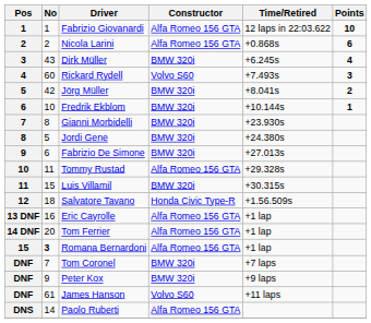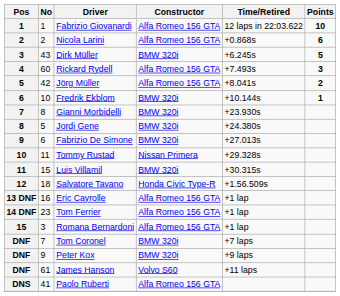 <table class="wikitable" style="font-size: 80%;">
 <tr>
 <th>Pos</th>
 <th>No</th>
 <th>Driver</th>
 <th>Constructor</th>
 <th>Time/Retired</th>
 <th>Points</th>
 </tr>
 <tr>
 <th>1</th>
 <td>1</td>
 <td> <a href='#'>Fabrizio Giovanardi</a></td>
 <td><a href='#'>Alfa Romeo 156 GTA</a></td>
 <td>12 laps in 22:03.622</td>
 <td style="text-align:center"><strong>10</strong></td>
 </tr>
 <tr>
 <th>2</th>
 <td>2</td>
 <td> <a href='#'>Nicola Larini</a></td>
 <td><a href='#'>Alfa Romeo 156 GTA</a></td>
 <td>+0.868s</td>
 <td style="text-align:center"><strong>6</strong></td>
 </tr>
 <tr>
 <th>3</th>
 <td>43</td>
 <td> <a href='#'>Dirk Müller</a></td>
 <td><a href='#'>BMW 320i</a></td>
 <td>+6.245s</td>
-<td style="text-align:center"><strong>4</strong></td>
+<td style="text-align:center"><strong>5</strong></td>
 </tr>
 <tr>
 <th>4</th>
 <td>60</td>
 <td> <a href='#'>Rickard Rydell</a></td>
-<td><a href='#'>Volvo S60</a></td>
+<td><a href='#'>Alfa Romeo 156 GTA</a></td>
 <td>+7.493s</td>
 <td style="text-align:center"><strong>3</strong></td>
 </tr>
 <tr>
 <th>5</th>
 <td>42</td>
 <td> <a href='#'>Jörg Müller</a></td>
-<td><a href='#'>BMW 320i</a></td>
+<td><a href='#'>Alfa Romeo 156 GTA</a></td>
 <td>+8.041s</td>
 <td style="text-align:center"><strong>2</strong></td>
 </tr>
 <tr>
 <th>6</th>
 <td>10</td>
 <td> <a href='#'>Fredrik Ekblom</a></td>
 <td><a href='#'>BMW 320i</a></td>
 <td>+10.144s</td>
 <td style="text-align:center"><strong>1</strong></td>
 </tr>
 <tr>
 <th>7</th>
 <td>8</td>
 <td> <a href='#'>Gianni Morbidelli</a></td>
 <td><a href='#'>BMW 320i</a></td>
 <td>+23.930s</td>
 <td></td>
 </tr>
 <tr>
 <th>8</th>
 <td>5</td>
 <td> <a href='#'>Jordi Gene</a></td>
 <td><a href='#'>BMW 320i</a></td>
 <td>+24.380s</td>
 <td></td>
 </tr>
 <tr>
 <th>9</th>
 <td>6</td>
 <td> <a href='#'>Fabrizio De Simone</a></td>
 <td><a href='#'>BMW 320i</a></td>
 <td>+27.013s</td>
 <td></td>
 </tr>
 <tr>
 <th>10</th>
 <td>11</td>
 <td> <a href='#'>Tommy Rustad</a></td>
-<td><a href='#'>Alfa Romeo 156 GTA</a></td>
+<td><a href='#'>Nissan Primera</a></td>
 <td>+29.328s</td>
 <td></td>
 </tr>
 <tr>
 <th>11</th>
 <td>15</td>
 <td> <a href='#'>Luis Villamil</a></td>
 <td><a href='#'>BMW 320i</a></td>
 <td>+30.315s</td>
 <td></td>
 </tr>
 <tr>
 <th>12</th>
 <td>18</td>
 <td> <a href='#'>Salvatore Tavano</a></td>
 <td><a href='#'>Honda Civic Type-R</a></td>
 <td>+1.56.509s</td>
 <td></td>
 </tr>
 <tr>
 <th>13 DNF</th>
 <td>16</td>
 <td> <a href='#'>Eric Cayrolle</a></td>
 <td><a href='#'>Alfa Romeo 156 GTA</a></td>
 <td>+1 lap</td>
 <td></td>
 </tr>
 <tr>
 <th>14 DNF</th>
-<td>20</td>
+<td>23</td>
 <td> <a href='#'>Tom Ferrier</a></td>
 <td><a href='#'>Alfa Romeo 156 GTA</a></td>
 <td>+1 lap</td>
 <td></td>
 </tr>
 <tr>
 <th>15</th>
-<td><strong>3</strong></td>
+<td>3</td>
 <td> <a href='#'>Romana Bernardoni</a></td>
 <td><a href='#'>Alfa Romeo 156 GTA</a></td>
 <td>+1 lap</td>
 <td></td>
 </tr>
 <tr>
 <th>DNF</th>
 <td>7</td>
 <td> <a href='#'>Tom Coronel</a></td>
 <td><a href='#'>BMW 320i</a></td>
 <td>+7 laps</td>
 <td></td>
 </tr>
 <tr>
 <th>DNF</th>
 <td>9</td>
 <td> <a href='#'>Peter Kox</a></td>
 <td><a href='#'>BMW 320i</a></td>
 <td>+9 laps</td>
 <td></td>
 </tr>
 <tr>
 <th>DNF</th>
 <td>61</td>
 <td> <a href='#'>James Hanson</a></td>
 <td><a href='#'>Volvo S60</a></td>
 <td>+11 laps</td>
 <td></td>
 </tr>
 <tr>
 <th>DNS</th>
-<td>14</td>
+<td>41</td>
 <td> <a href='#'>Paolo Ruberti</a></td>
 <td><a href='#'>Alfa Romeo 156 GTA</a></td>
 <td></td>
 <td></td>
 </tr>
 <tr>
 </tr>
 </table>
